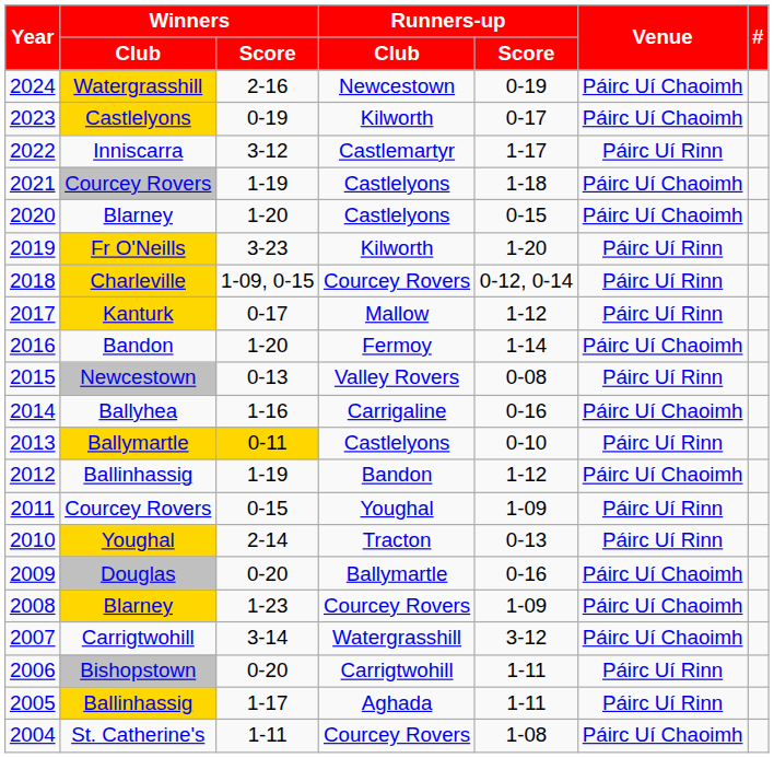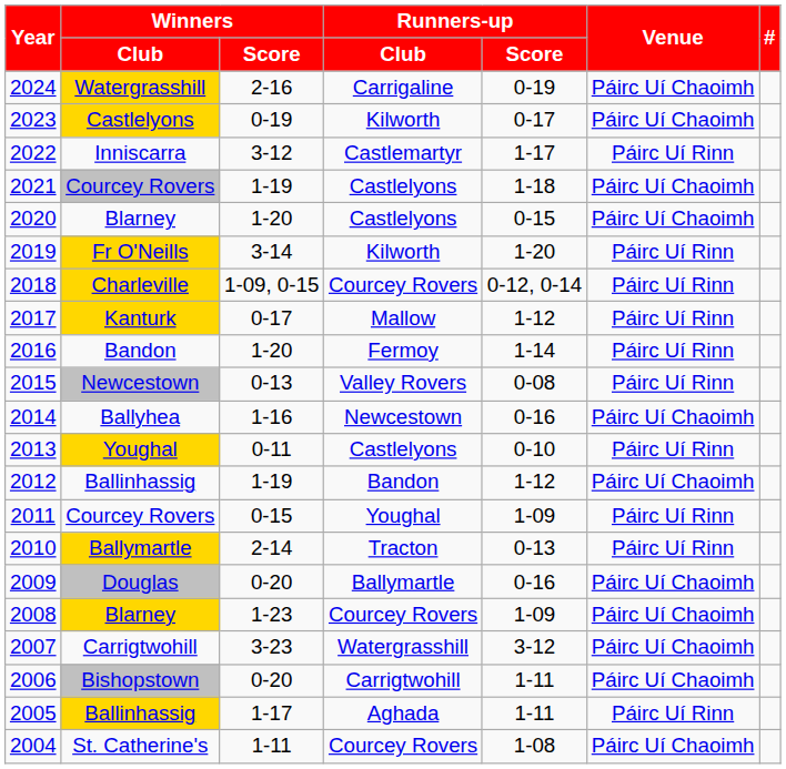 <table class="wikitable sortable" style="text-align:center">
 <tr>
 <th rowspan="2" style="background:red;color:white" scope="col" !>Year</th>
 <th colspan="2" style="background:red;color:white" scope="col" !>Winners</th>
 <th colspan="2" style="background:red;color:white" class="unsortable" scope="col" !>Runners-up</th>
 <th rowspan="2" style="background:red;color:white" scope="col" !>Venue</th>
 <th rowspan="2" style="background:red;color:white" scope="col" !>#</th>
 </tr>
 <tr>
 <th style="background:red;color:white" scope="col" !>Club</th>
 <th style="background:red;color:white" scope="col" !>Score</th>
 <th style="background:red;color:white" class="unsortable" scope="col" !>Club</th>
 <th style="background:red;color:white" class="unsortable" scope="col" !>Score</th>
 </tr>
 <tr>
 <td><a href='#'>2024</a></td>
 <td bgcolor=gold><a href='#'>Watergrasshill</a></td>
 <td>2-16</td>
-<td><a href='#'>Newcestown</a></td>
+<td><a href='#'>Carrigaline</a></td>
 <td>0-19</td>
 <td><a href='#'>Páirc Uí Chaoimh</a></td>
 <td></td>
 </tr>
 <tr>
 <td><a href='#'>2023</a></td>
 <td bgcolor=gold><a href='#'>Castlelyons</a></td>
 <td>0-19</td>
 <td><a href='#'>Kilworth</a></td>
 <td>0-17</td>
 <td><a href='#'>Páirc Uí Chaoimh</a></td>
 <td></td>
 </tr>
 <tr>
 <td><a href='#'>2022</a></td>
 <td><a href='#'>Inniscarra</a></td>
 <td>3-12</td>
 <td><a href='#'>Castlemartyr</a></td>
 <td>1-17</td>
 <td><a href='#'>Páirc Uí Rinn</a></td>
 <td></td>
 </tr>
 <tr>
 <td><a href='#'>2021</a></td>
 <td bgcolor=silver><a href='#'>Courcey Rovers</a></td>
 <td>1-19</td>
 <td><a href='#'>Castlelyons</a></td>
 <td>1-18</td>
 <td><a href='#'>Páirc Uí Chaoimh</a></td>
 <td></td>
 </tr>
 <tr>
 <td><a href='#'>2020</a></td>
 <td><a href='#'>Blarney</a></td>
 <td>1-20</td>
 <td><a href='#'>Castlelyons</a></td>
 <td>0-15</td>
 <td><a href='#'>Páirc Uí Chaoimh</a></td>
 <td></td>
 </tr>
 <tr>
 <td><a href='#'>2019</a></td>
 <td bgcolor=gold><a href='#'>Fr O'Neills</a></td>
-<td>3-23</td>
+<td>3-14</td>
 <td><a href='#'>Kilworth</a></td>
 <td>1-20</td>
 <td><a href='#'>Páirc Uí Rinn</a></td>
 <td></td>
 </tr>
 <tr>
 <td><a href='#'>2018</a></td>
 <td bgcolor=gold><a href='#'>Charleville</a></td>
 <td>1-09, 0-15</td>
 <td><a href='#'>Courcey Rovers</a></td>
 <td>0-12, 0-14</td>
 <td><a href='#'>Páirc Uí Rinn</a></td>
 <td></td>
 </tr>
 <tr>
 <td><a href='#'>2017</a></td>
 <td bgcolor=gold><a href='#'>Kanturk</a></td>
 <td>0-17</td>
 <td><a href='#'>Mallow</a></td>
 <td>1-12</td>
 <td><a href='#'>Páirc Uí Rinn</a></td>
 <td></td>
 </tr>
 <tr>
 <td><a href='#'>2016</a></td>
 <td><a href='#'>Bandon</a></td>
 <td>1-20</td>
 <td><a href='#'>Fermoy</a></td>
 <td>1-14</td>
-<td><a href='#'>Páirc Uí Chaoimh</a></td>
+<td><a href='#'>Páirc Uí Rinn</a></td>
 <td></td>
 </tr>
 <tr>
 <td><a href='#'>2015</a></td>
 <td bgcolor=silver><a href='#'>Newcestown</a></td>
 <td>0-13</td>
 <td><a href='#'>Valley Rovers</a></td>
 <td>0-08</td>
 <td><a href='#'>Páirc Uí Rinn</a></td>
 <td></td>
 </tr>
 <tr>
 <td><a href='#'>2014</a></td>
 <td><a href='#'>Ballyhea</a></td>
 <td>1-16</td>
-<td><a href='#'>Carrigaline</a></td>
+<td><a href='#'>Newcestown</a></td>
 <td>0-16</td>
 <td><a href='#'>Páirc Uí Chaoimh</a></td>
 <td></td>
 </tr>
 <tr>
 <td><a href='#'>2013</a></td>
-<td bgcolor=gold><a href='#'>Ballymartle</a></td>
-<td style="background: gold;">0-11</td>
+<td bgcolor=gold><a href='#'>Youghal</a></td>
+<td>0-11</td>
 <td><a href='#'>Castlelyons</a></td>
 <td>0-10</td>
 <td><a href='#'>Páirc Uí Rinn</a></td>
 <td></td>
 </tr>
 <tr>
 <td><a href='#'>2012</a></td>
 <td><a href='#'>Ballinhassig</a></td>
 <td>1-19</td>
 <td><a href='#'>Bandon</a></td>
 <td>1-12</td>
 <td><a href='#'>Páirc Uí Chaoimh</a></td>
 <td></td>
 </tr>
 <tr>
 <td><a href='#'>2011</a></td>
 <td><a href='#'>Courcey Rovers</a></td>
 <td>0-15</td>
 <td><a href='#'>Youghal</a></td>
 <td>1-09</td>
 <td><a href='#'>Páirc Uí Rinn</a></td>
 <td></td>
 </tr>
 <tr>
 <td><a href='#'>2010</a></td>
-<td bgcolor=gold><a href='#'>Youghal</a></td>
+<td bgcolor=gold><a href='#'>Ballymartle</a></td>
 <td>2-14</td>
 <td><a href='#'>Tracton</a></td>
 <td>0-13</td>
 <td><a href='#'>Páirc Uí Rinn</a></td>
 <td></td>
 </tr>
 <tr>
 <td><a href='#'>2009</a></td>
 <td bgcolor=silver><a href='#'>Douglas</a></td>
 <td>0-20</td>
 <td><a href='#'>Ballymartle</a></td>
 <td>0-16</td>
 <td><a href='#'>Páirc Uí Chaoimh</a></td>
 <td></td>
 </tr>
 <tr>
 <td><a href='#'>2008</a></td>
 <td bgcolor=gold><a href='#'>Blarney</a></td>
 <td>1-23</td>
 <td><a href='#'>Courcey Rovers</a></td>
 <td>1-09</td>
 <td><a href='#'>Páirc Uí Chaoimh</a></td>
 <td></td>
 </tr>
 <tr>
 <td><a href='#'>2007</a></td>
 <td><a href='#'>Carrigtwohill</a></td>
-<td>3-14</td>
+<td>3-23</td>
 <td><a href='#'>Watergrasshill</a></td>
 <td>3-12</td>
 <td><a href='#'>Páirc Uí Chaoimh</a></td>
 <td></td>
 </tr>
 <tr>
 <td><a href='#'>2006</a></td>
 <td bgcolor=silver><a href='#'>Bishopstown</a></td>
 <td>0-20</td>
 <td><a href='#'>Carrigtwohill</a></td>
 <td>1-11</td>
-<td><a href='#'>Páirc Uí Rinn</a></td>
+<td><a href='#'>Páirc Uí Chaoimh</a></td>
 <td></td>
 </tr>
 <tr>
 <td><a href='#'>2005</a></td>
 <td bgcolor=gold><a href='#'>Ballinhassig</a></td>
 <td>1-17</td>
 <td><a href='#'>Aghada</a></td>
 <td>1-11</td>
 <td><a href='#'>Páirc Uí Rinn</a></td>
 <td></td>
 </tr>
 <tr>
 <td><a href='#'>2004</a></td>
 <td><a href='#'>St. Catherine's</a></td>
 <td>1-11</td>
 <td><a href='#'>Courcey Rovers</a></td>
 <td>1-08</td>
 <td><a href='#'>Páirc Uí Chaoimh</a></td>
 <td></td>
 </tr>
 </table>
